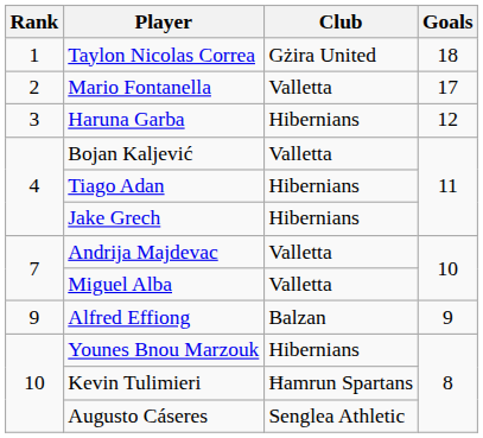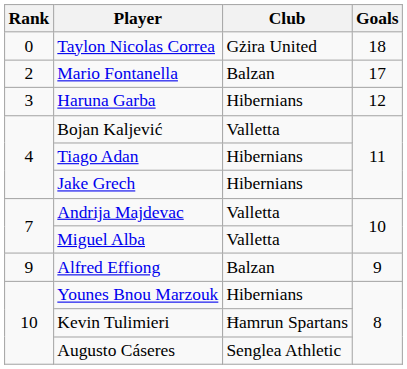 <table class="wikitable" style="text-align:center">
 <tr>
 <th>Rank</th>
 <th>Player</th>
 <th>Club</th>
 <th>Goals</th>
 </tr>
 <tr>
-<td>1</td>
+<td>0</td>
 <td align="left"> <a href='#'>Taylon Nicolas Correa</a></td>
 <td align="left">Gżira United</td>
 <td>18</td>
 </tr>
 <tr>
 <td>2</td>
 <td align="left"> <a href='#'>Mario Fontanella</a></td>
-<td align="left">Valletta</td>
+<td align="left">Balzan</td>
 <td>17</td>
 </tr>
 <tr>
 <td>3</td>
 <td align="left"> <a href='#'>Haruna Garba</a></td>
 <td align="left">Hibernians</td>
 <td>12</td>
 </tr>
 <tr>
 <td rowspan="3">4</td>
 <td align="left"> Bojan Kaljević</td>
 <td align="left">Valletta</td>
 <td rowspan="3">11</td>
 </tr>
 <tr>
 <td align="left"> <a href='#'>Tiago Adan</a></td>
 <td align="left">Hibernians</td>
 </tr>
 <tr>
 <td align="left"> <a href='#'>Jake Grech</a></td>
 <td align="left">Hibernians</td>
 </tr>
 <tr>
 <td rowspan="2">7</td>
 <td align="left"> <a href='#'>Andrija Majdevac</a></td>
 <td align="left">Valletta</td>
 <td rowspan="2">10</td>
 </tr>
 <tr>
 <td align="left"> <a href='#'>Miguel Alba</a></td>
 <td align="left">Valletta</td>
 </tr>
 <tr>
 <td>9</td>
 <td align="left"> <a href='#'>Alfred Effiong</a></td>
 <td align="left">Balzan</td>
 <td>9</td>
 </tr>
 <tr>
 <td rowspan="3">10</td>
 <td align="left"> <a href='#'>Younes Bnou Marzouk</a></td>
 <td align="left">Hibernians</td>
 <td rowspan="3">8</td>
 </tr>
 <tr>
 <td align="left"> Kevin Tulimieri</td>
 <td align="left">Ħamrun Spartans</td>
 </tr>
 <tr>
 <td align="left"> Augusto Cáseres</td>
 <td align="left">Senglea Athletic</td>
 </tr>
 </table>
